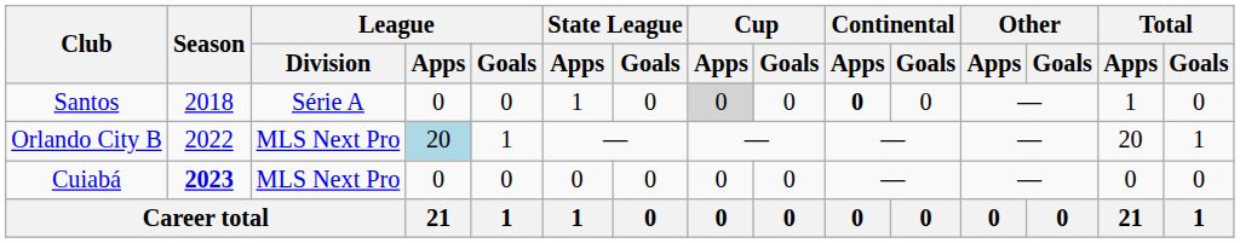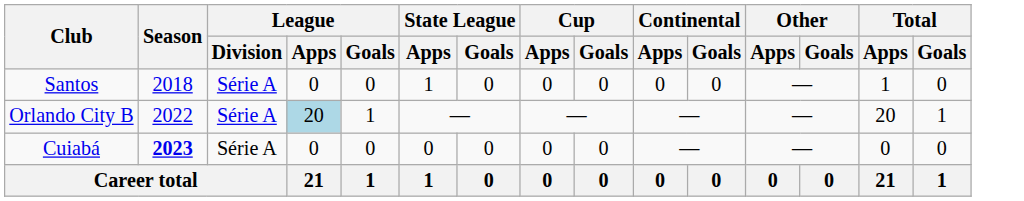 <table class="wikitable" style="text-align: center;">
 <tr>
 <th rowspan="2">Club</th>
 <th rowspan="2">Season</th>
 <th colspan="3">League</th>
 <th colspan="2">State League</th>
 <th colspan="2">Cup</th>
 <th colspan="2">Continental</th>
 <th colspan="2">Other</th>
 <th colspan="2">Total</th>
 </tr>
 <tr>
 <th>Division</th>
 <th>Apps</th>
 <th>Goals</th>
 <th>Apps</th>
 <th>Goals</th>
 <th>Apps</th>
 <th>Goals</th>
 <th>Apps</th>
 <th>Goals</th>
 <th>Apps</th>
 <th>Goals</th>
 <th>Apps</th>
 <th>Goals</th>
 </tr>
 <tr>
 <td valign="center"><a href='#'>Santos</a></td>
 <td><a href='#'>2018</a></td>
 <td><a href='#'>Série A</a></td>
 <td>0</td>
 <td>0</td>
 <td>1</td>
 <td>0</td>
-<td style="background: lightgrey;">0</td>
 <td>0</td>
-<td><strong>0</strong></td>
+<td>0</td>
+<td>0</td>
 <td>0</td>
 <td colspan="2">—</td>
 <td>1</td>
 <td>0</td>
 </tr>
 <tr>
 <td valign="center"><a href='#'>Orlando City B</a></td>
 <td><a href='#'>2022</a></td>
-<td><a href='#'>MLS Next Pro</a></td>
+<td><a href='#'>Série A</a></td>
 <td style="background: lightblue;">20</td>
 <td>1</td>
 <td colspan="2">—</td>
 <td colspan="2">—</td>
 <td colspan="2">—</td>
 <td colspan="2">—</td>
 <td>20</td>
 <td>1</td>
 </tr>
 <tr>
 <td valign="center"><a href='#'>Cuiabá</a></td>
 <td><strong><a href='#'>2023</a></strong></td>
-<td><a href='#'>MLS Next Pro</a></td>
+<td>Série A</td>
 <td>0</td>
 <td>0</td>
 <td>0</td>
 <td>0</td>
 <td>0</td>
 <td>0</td>
 <td colspan="2">—</td>
 <td colspan="2">—</td>
 <td>0</td>
 <td>0</td>
 </tr>
 <tr>
 <th colspan="3"><strong>Career total</strong></th>
 <th>21</th>
 <th>1</th>
 <th>1</th>
 <th>0</th>
 <th>0</th>
 <th>0</th>
 <th>0</th>
 <th>0</th>
 <th>0</th>
 <th>0</th>
 <th>21</th>
 <th>1</th>
 </tr>
 </table>
